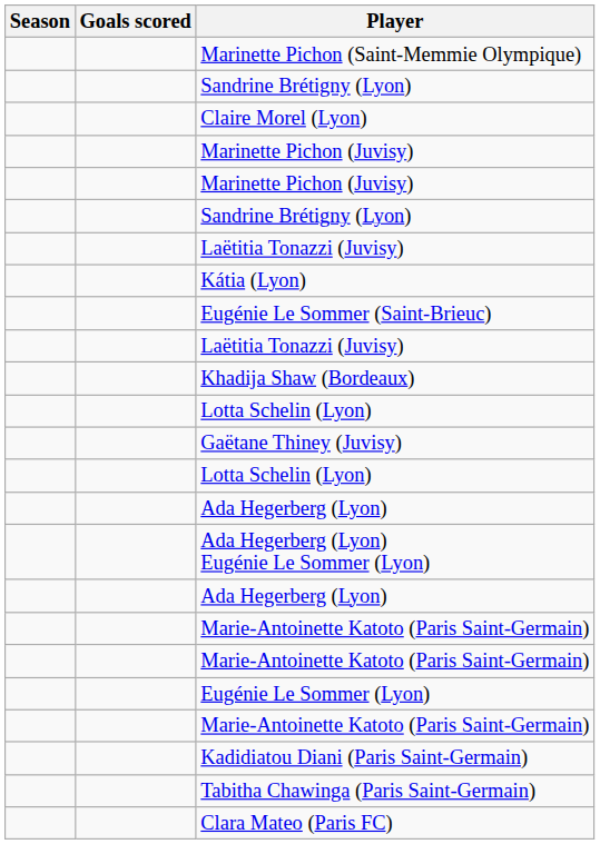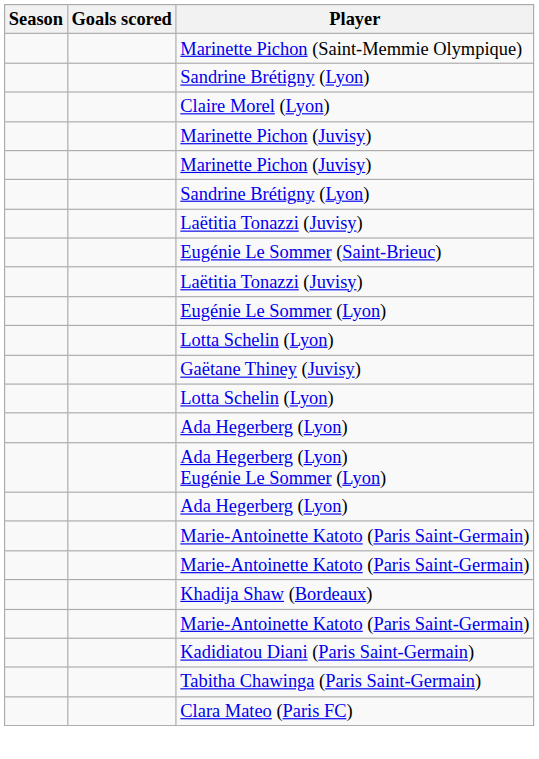 <table class="wikitable sortable">
 <tr>
 <th>Season</th>
 <th>Goals scored</th>
 <th>Player</th>
 </tr>
 <tr>
 <td></td>
 <td></td>
 <td> <a href='#'>Marinette Pichon</a> (Saint-Memmie Olympique)</td>
 </tr>
 <tr>
 <td></td>
 <td></td>
 <td> <a href='#'>Sandrine Brétigny</a> (<a href='#'>Lyon</a>)</td>
 </tr>
 <tr>
 <td></td>
 <td></td>
 <td> <a href='#'>Claire Morel</a> (<a href='#'>Lyon</a>)</td>
 </tr>
 <tr>
 <td></td>
 <td></td>
 <td> <a href='#'>Marinette Pichon</a> (<a href='#'>Juvisy</a>)</td>
 </tr>
 <tr>
 <td></td>
 <td></td>
 <td> <a href='#'>Marinette Pichon</a> (<a href='#'>Juvisy</a>)</td>
 </tr>
 <tr>
 <td></td>
 <td></td>
 <td> <a href='#'>Sandrine Brétigny</a> (<a href='#'>Lyon</a>)</td>
 </tr>
 <tr>
 <td></td>
 <td></td>
 <td> <a href='#'>Laëtitia Tonazzi</a> (<a href='#'>Juvisy</a>)</td>
 </tr>
 <tr>
 <td></td>
 <td></td>
-<td> <a href='#'>Kátia</a> (<a href='#'>Lyon</a>)</td>
-</tr>
-<tr>
-<td></td>
-<td></td>
 <td> <a href='#'>Eugénie Le Sommer</a> (<a href='#'>Saint-Brieuc</a>)</td>
 </tr>
 <tr>
 <td></td>
 <td></td>
 <td> <a href='#'>Laëtitia Tonazzi</a> (<a href='#'>Juvisy</a>)</td>
 </tr>
 <tr>
 <td></td>
 <td></td>
-<td> <a href='#'>Khadija Shaw</a> (<a href='#'>Bordeaux</a>)</td>
+<td> <a href='#'>Eugénie Le Sommer</a> (<a href='#'>Lyon</a>)</td>
 </tr>
 <tr>
 <td></td>
 <td></td>
 <td> <a href='#'>Lotta Schelin</a> (<a href='#'>Lyon</a>)</td>
 </tr>
 <tr>
 <td></td>
 <td></td>
 <td> <a href='#'>Gaëtane Thiney</a> (<a href='#'>Juvisy</a>)</td>
 </tr>
 <tr>
 <td></td>
 <td></td>
 <td> <a href='#'>Lotta Schelin</a> (<a href='#'>Lyon</a>)</td>
 </tr>
 <tr>
 <td></td>
 <td></td>
 <td> <a href='#'>Ada Hegerberg</a> (<a href='#'>Lyon</a>)</td>
 </tr>
 <tr>
 <td></td>
 <td></td>
 <td> <a href='#'>Ada Hegerberg</a> (<a href='#'>Lyon</a>) <br>  <a href='#'>Eugénie Le Sommer</a> (<a href='#'>Lyon</a>)</td>
 </tr>
 <tr>
 <td></td>
 <td></td>
 <td> <a href='#'>Ada Hegerberg</a> (<a href='#'>Lyon</a>)</td>
 </tr>
 <tr>
 <td></td>
 <td></td>
 <td> <a href='#'>Marie-Antoinette Katoto</a> (<a href='#'>Paris Saint-Germain</a>)</td>
 </tr>
 <tr>
 <td></td>
 <td></td>
 <td> <a href='#'>Marie-Antoinette Katoto</a> (<a href='#'>Paris Saint-Germain</a>)</td>
 </tr>
 <tr>
 <td></td>
 <td></td>
-<td> <a href='#'>Eugénie Le Sommer</a> (<a href='#'>Lyon</a>)</td>
+<td> <a href='#'>Khadija Shaw</a> (<a href='#'>Bordeaux</a>)</td>
 </tr>
 <tr>
 <td></td>
 <td></td>
 <td> <a href='#'>Marie-Antoinette Katoto</a> (<a href='#'>Paris Saint-Germain</a>)</td>
 </tr>
 <tr>
 <td></td>
 <td></td>
 <td> <a href='#'>Kadidiatou Diani</a> (<a href='#'>Paris Saint-Germain</a>)</td>
 </tr>
 <tr>
 <td></td>
 <td></td>
 <td> <a href='#'>Tabitha Chawinga</a> (<a href='#'>Paris Saint-Germain</a>)</td>
 </tr>
 <tr>
 <td></td>
 <td></td>
 <td> <a href='#'>Clara Mateo</a> (<a href='#'>Paris FC</a>)</td>
 </tr>
 </table>
